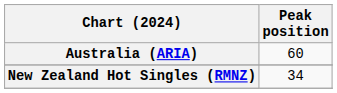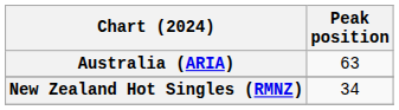 <table class="wikitable sortable plainrowheaders" style="text-align:center">
 <tr>
 <th scope="col">Chart (2024)</th>
 <th scope="col">Peak<br>position</th>
 </tr>
 <tr>
 <th scope="row">Australia (<a href='#'>ARIA</a>)</th>
-<td>60</td>
+<td>63</td>
 </tr>
 <tr>
 </tr>
 <tr>
 </tr>
 <tr>
 </tr>
 <tr>
 <th scope="row">New Zealand Hot Singles (<a href='#'>RMNZ</a>)</th>
 <td>34</td>
 </tr>
 <tr>
 </tr>
 <tr>
 </tr>
 </table>
